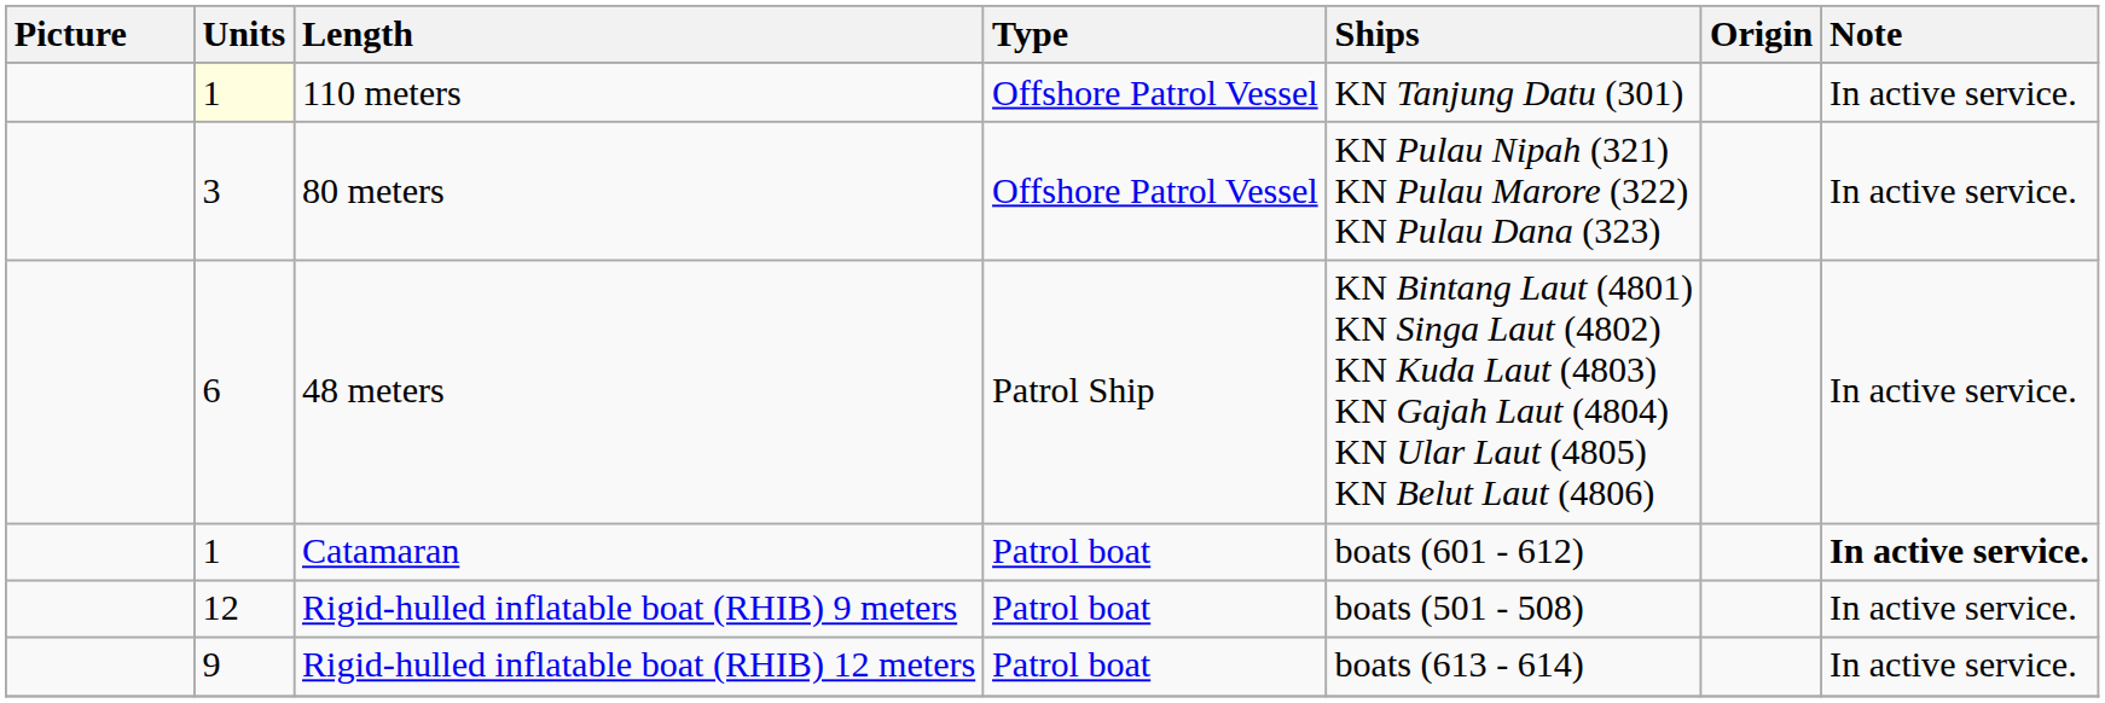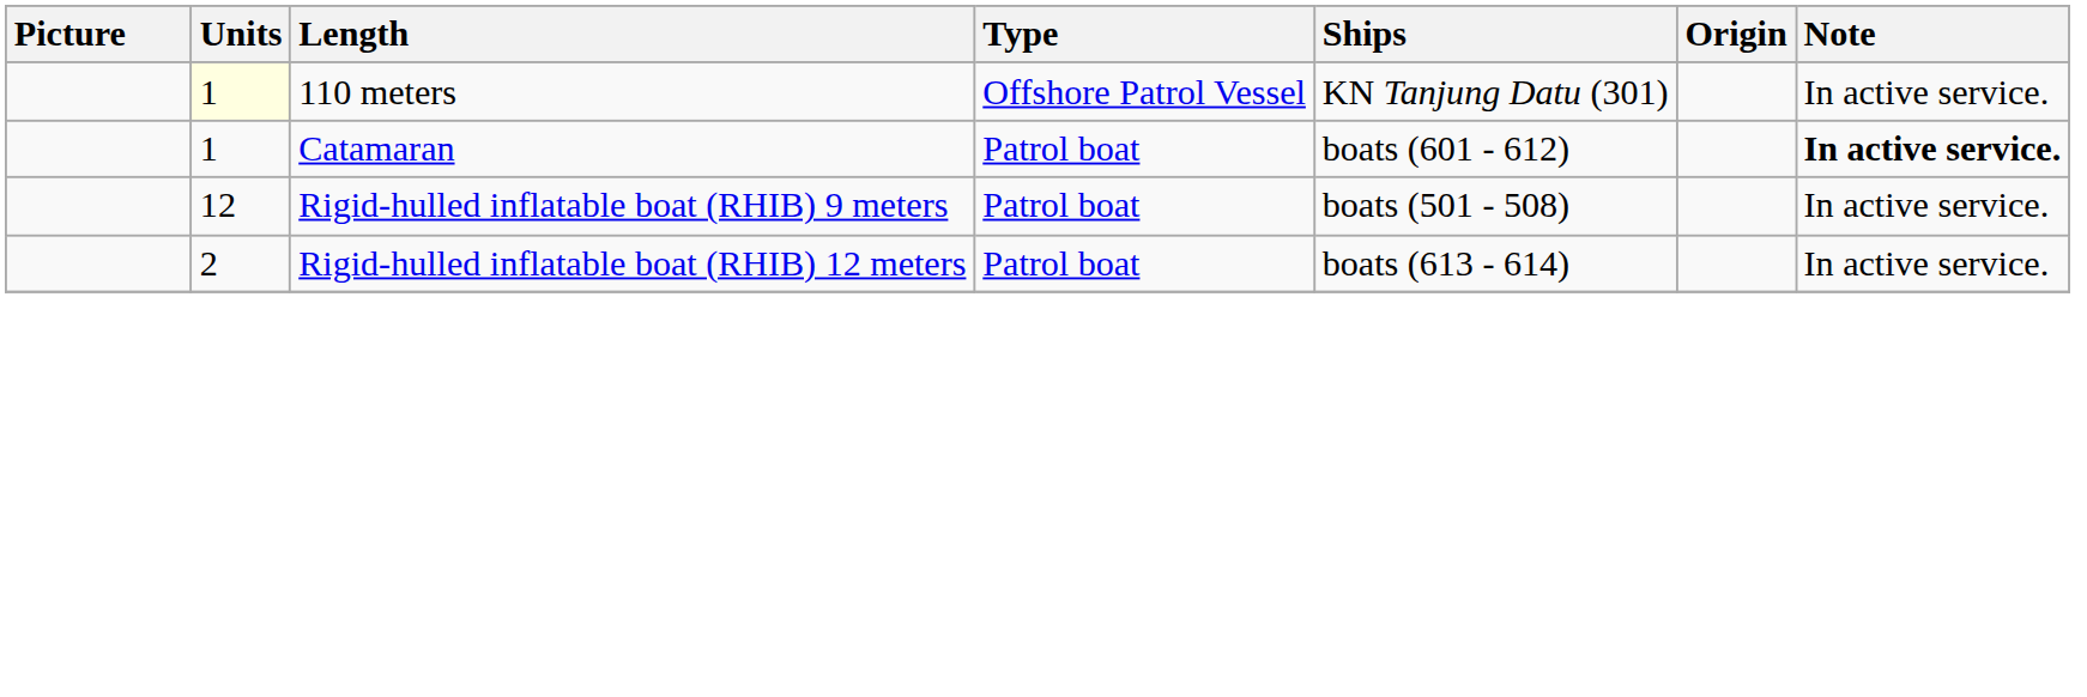 <table class="wikitable ">
 <tr>
 <th style="text-align:left; width:9%;">Picture</th>
 <th style="text-align:left;">Units</th>
 <th style="text-align:left;">Length</th>
 <th style="text-align:left;">Type</th>
 <th style="text-align:left;">Ships</th>
 <th style="text-align:left;">Origin</th>
 <th style="text-align:left;">Note</th>
 </tr>
 <tr>
 <td></td>
 <td style="background: lightyellow;">1</td>
 <td>110 meters</td>
 <td><a href='#'>Offshore Patrol Vessel</a></td>
 <td>KN <em>Tanjung Datu</em> (301)</td>
-<td></td>
-<td>In active service.</td>
-</tr>
-<tr>
-<td></td>
-<td>3</td>
-<td>80 meters</td>
-<td><a href='#'>Offshore Patrol Vessel</a></td>
-<td>KN <em>Pulau Nipah</em> (321)<br> KN <em>Pulau Marore</em> (322) <br> KN <em>Pulau Dana</em> (323)</td>
-<td></td>
-<td>In active service.</td>
-</tr>
-<tr>
-<td></td>
-<td>6</td>
-<td>48 meters</td>
-<td>Patrol Ship</td>
-<td>KN <em>Bintang Laut</em> (4801)<br> KN <em>Singa Laut</em> (4802)<br> KN <em>Kuda Laut</em> (4803)<br> KN <em>Gajah Laut</em> (4804)<br>  KN <em>Ular Laut</em> (4805) <br> KN <em>Belut Laut</em> (4806)</td>
 <td></td>
 <td>In active service.</td>
 </tr>
 <tr>
 <td></td>
 <td>1</td>
 <td><a href='#'>Catamaran</a></td>
 <td><a href='#'>Patrol boat</a></td>
 <td>boats (601 - 612)</td>
 <td></td>
 <td><strong>In active service.</strong></td>
 </tr>
 <tr>
 <td></td>
 <td>12</td>
 <td><a href='#'>Rigid-hulled inflatable boat (RHIB) 9 meters</a></td>
 <td><a href='#'>Patrol boat</a></td>
 <td>boats (501 - 508)</td>
 <td></td>
 <td>In active service.</td>
 </tr>
 <tr>
 <td></td>
-<td>9</td>
+<td>2</td>
 <td><a href='#'>Rigid-hulled inflatable boat (RHIB) 12 meters</a></td>
 <td><a href='#'>Patrol boat</a></td>
 <td>boats (613 - 614)</td>
 <td></td>
 <td>In active service.</td>
 </tr>
 <tr>
 </tr>
 </table>
